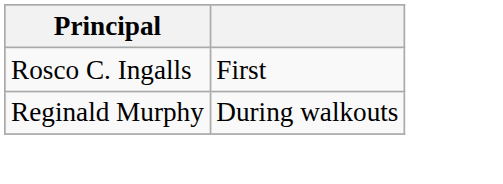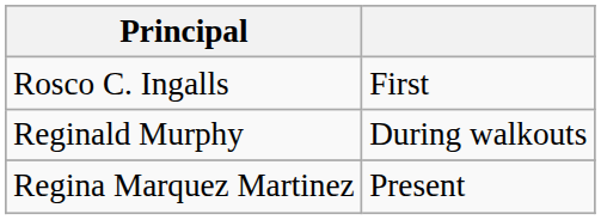 <table class="wikitable">
 <tr>
 <th>Principal</th>
 <th></th>
 </tr>
 <tr>
 <td>Rosco C. Ingalls</td>
 <td>First</td>
 </tr>
 <tr>
 <td>Reginald Murphy</td>
 <td>During walkouts</td>
 </tr>
+<tr>
+<td>Regina Marquez Martinez</td>
+<td>Present</td>
+</tr>
 </table>
